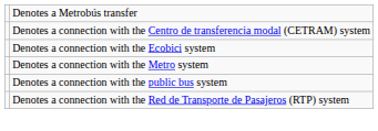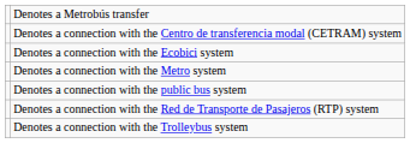 <table class="wikitable">
 <tr>
 <td></td>
 <td>Denotes a Metrobús transfer</td>
 </tr>
 <tr>
 <td></td>
 <td>Denotes a connection with the <a href='#'>Centro de transferencia modal</a> (CETRAM) system</td>
 </tr>
 <tr>
 <td></td>
 <td>Denotes a connection with the <a href='#'>Ecobici</a> system</td>
 </tr>
 <tr>
 <td></td>
 <td>Denotes a connection with the <a href='#'>Metro</a> system</td>
 </tr>
 <tr>
 <td></td>
 <td>Denotes a connection with the <a href='#'>public bus</a> system</td>
 </tr>
 <tr>
 <td></td>
 <td>Denotes a connection with the <a href='#'>Red de Transporte de Pasajeros</a> (RTP) system</td>
 </tr>
+<tr>
+<td></td>
+<td>Denotes a connection with the <a href='#'>Trolleybus</a> system</td>
+</tr>
 </table>
